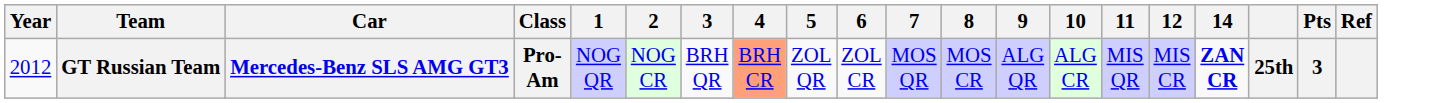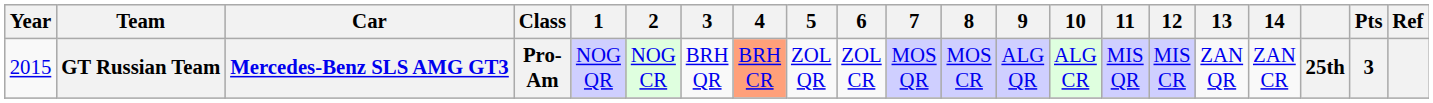 <table class="wikitable" border="1" style="text-align:center; font-size:85%;">
 <tr>
 <th>Year</th>
 <th>Team</th>
 <th>Car</th>
 <th>Class</th>
 <th>1</th>
 <th>2</th>
 <th>3</th>
 <th>4</th>
 <th>5</th>
 <th>6</th>
 <th>7</th>
 <th>8</th>
 <th>9</th>
 <th>10</th>
 <th>11</th>
 <th>12</th>
+<th>13</th>
 <th>14</th>
 <th></th>
 <th>Pts</th>
 <th>Ref</th>
 </tr>
 <tr>
-<td><a href='#'>2012</a></td>
+<td><a href='#'>2015</a></td>
 <th nowrap>GT Russian Team</th>
 <th nowrap><a href='#'>Mercedes-Benz SLS AMG GT3</a></th>
 <th>Pro-Am</th>
 <td style="background:#CFCFFF;"><a href='#'>NOG<br>QR</a><br></td>
 <td style="background:#DFFFDF;"><a href='#'>NOG<br>CR</a><br></td>
 <td><a href='#'>BRH<br>QR</a></td>
 <td style="background: lightsalmon;"><a href='#'>BRH<br>CR</a></td>
 <td><a href='#'>ZOL<br>QR</a></td>
 <td><a href='#'>ZOL<br>CR</a></td>
 <td style="background:#CFCFFF;"><a href='#'>MOS<br>QR</a><br></td>
 <td style="background:#CFCFFF;"><a href='#'>MOS<br>CR</a><br></td>
 <td style="background:#CFCFFF;"><a href='#'>ALG<br>QR</a><br></td>
 <td style="background:#DFFFDF;"><a href='#'>ALG<br>CR</a><br></td>
 <td style="background:#CFCFFF;"><a href='#'>MIS<br>QR</a><br></td>
 <td style="background:#CFCFFF;"><a href='#'>MIS<br>CR</a><br></td>
-<td><strong><a href='#'>ZAN<br>CR</a></strong></td>
+<td><a href='#'>ZAN<br>QR</a></td>
+<td><a href='#'>ZAN<br>CR</a></td>
 <th>25th</th>
 <th>3</th>
 <th></th>
 </tr>
 </table>
